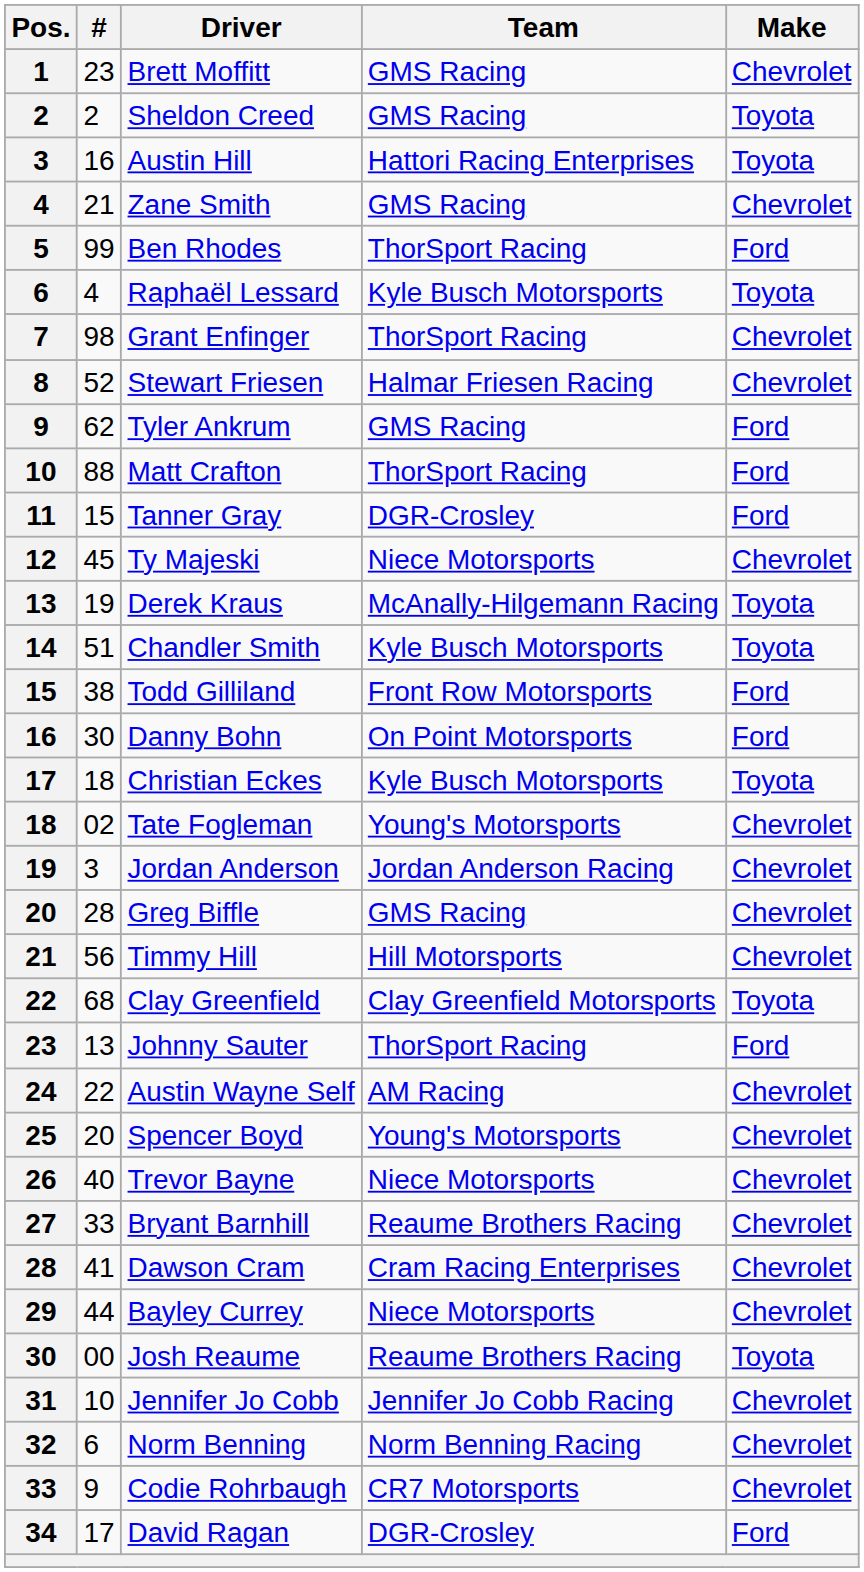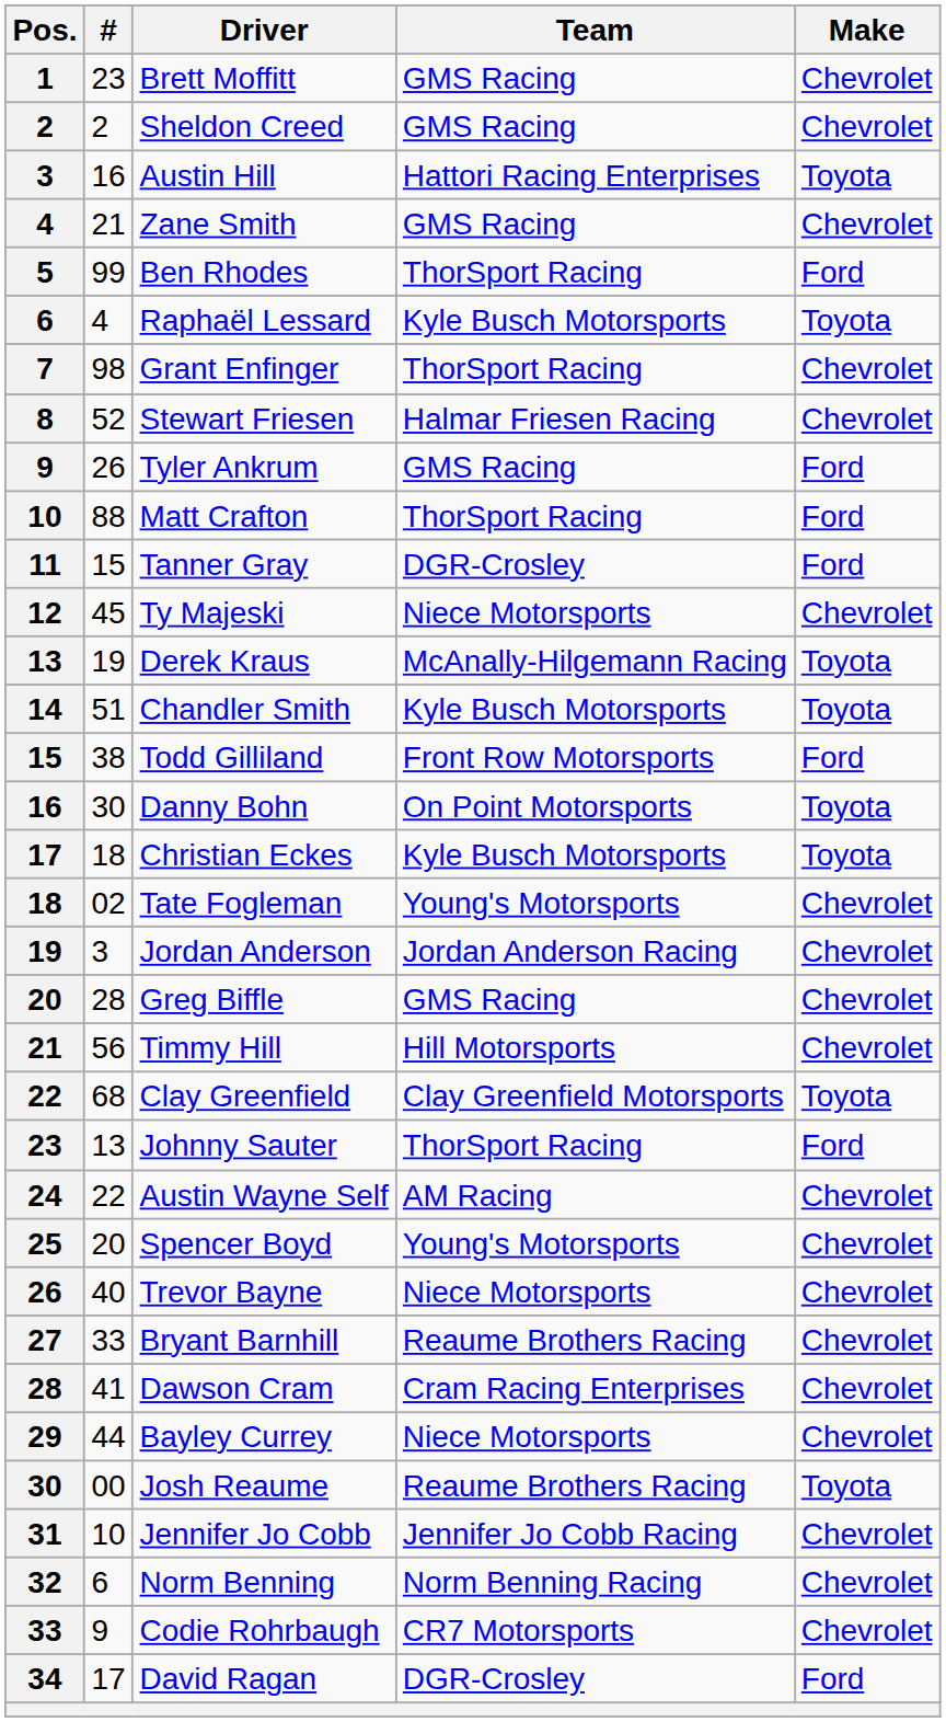 <table class="wikitable" style="font-size:95%">
 <tr>
 <th>Pos.</th>
 <th>#</th>
 <th>Driver</th>
 <th>Team</th>
 <th>Make</th>
 </tr>
 <tr>
 <th>1</th>
 <td>23</td>
 <td><a href='#'>Brett Moffitt</a></td>
 <td><a href='#'>GMS Racing</a></td>
 <td><a href='#'>Chevrolet</a></td>
 </tr>
 <tr>
 <th>2</th>
 <td>2</td>
 <td><a href='#'>Sheldon Creed</a></td>
 <td><a href='#'>GMS Racing</a></td>
-<td><a href='#'>Toyota</a></td>
+<td><a href='#'>Chevrolet</a></td>
 </tr>
 <tr>
 <th>3</th>
 <td>16</td>
 <td><a href='#'>Austin Hill</a></td>
 <td><a href='#'>Hattori Racing Enterprises</a></td>
 <td><a href='#'>Toyota</a></td>
 </tr>
 <tr>
 <th>4</th>
 <td>21</td>
 <td><a href='#'>Zane Smith</a></td>
 <td><a href='#'>GMS Racing</a></td>
 <td><a href='#'>Chevrolet</a></td>
 </tr>
 <tr>
 <th>5</th>
 <td>99</td>
 <td><a href='#'>Ben Rhodes</a></td>
 <td><a href='#'>ThorSport Racing</a></td>
 <td><a href='#'>Ford</a></td>
 </tr>
 <tr>
 <th>6</th>
 <td>4</td>
 <td><a href='#'>Raphaël Lessard</a></td>
 <td><a href='#'>Kyle Busch Motorsports</a></td>
 <td><a href='#'>Toyota</a></td>
 </tr>
 <tr>
 <th>7</th>
 <td>98</td>
 <td><a href='#'>Grant Enfinger</a></td>
 <td><a href='#'>ThorSport Racing</a></td>
 <td><a href='#'>Chevrolet</a></td>
 </tr>
 <tr>
 <th>8</th>
 <td>52</td>
 <td><a href='#'>Stewart Friesen</a></td>
 <td><a href='#'>Halmar Friesen Racing</a></td>
 <td><a href='#'>Chevrolet</a></td>
 </tr>
 <tr>
 <th>9</th>
-<td>62</td>
+<td>26</td>
 <td><a href='#'>Tyler Ankrum</a></td>
 <td><a href='#'>GMS Racing</a></td>
 <td><a href='#'>Ford</a></td>
 </tr>
 <tr>
 <th>10</th>
 <td>88</td>
 <td><a href='#'>Matt Crafton</a></td>
 <td><a href='#'>ThorSport Racing</a></td>
 <td><a href='#'>Ford</a></td>
 </tr>
 <tr>
 <th>11</th>
 <td>15</td>
 <td><a href='#'>Tanner Gray</a></td>
 <td><a href='#'>DGR-Crosley</a></td>
 <td><a href='#'>Ford</a></td>
 </tr>
 <tr>
 <th>12</th>
 <td>45</td>
 <td><a href='#'>Ty Majeski</a></td>
 <td><a href='#'>Niece Motorsports</a></td>
 <td><a href='#'>Chevrolet</a></td>
 </tr>
 <tr>
 <th>13</th>
 <td>19</td>
 <td><a href='#'>Derek Kraus</a></td>
 <td><a href='#'>McAnally-Hilgemann Racing</a></td>
 <td><a href='#'>Toyota</a></td>
 </tr>
 <tr>
 <th>14</th>
 <td>51</td>
 <td><a href='#'>Chandler Smith</a></td>
 <td><a href='#'>Kyle Busch Motorsports</a></td>
 <td><a href='#'>Toyota</a></td>
 </tr>
 <tr>
 <th>15</th>
 <td>38</td>
 <td><a href='#'>Todd Gilliland</a></td>
 <td><a href='#'>Front Row Motorsports</a></td>
 <td><a href='#'>Ford</a></td>
 </tr>
 <tr>
 <th>16</th>
 <td>30</td>
 <td><a href='#'>Danny Bohn</a></td>
 <td><a href='#'>On Point Motorsports</a></td>
-<td><a href='#'>Ford</a></td>
+<td><a href='#'>Toyota</a></td>
 </tr>
 <tr>
 <th>17</th>
 <td>18</td>
 <td><a href='#'>Christian Eckes</a></td>
 <td><a href='#'>Kyle Busch Motorsports</a></td>
 <td><a href='#'>Toyota</a></td>
 </tr>
 <tr>
 <th>18</th>
 <td>02</td>
 <td><a href='#'>Tate Fogleman</a></td>
 <td><a href='#'>Young's Motorsports</a></td>
 <td><a href='#'>Chevrolet</a></td>
 </tr>
 <tr>
 <th>19</th>
 <td>3</td>
 <td><a href='#'>Jordan Anderson</a></td>
 <td><a href='#'>Jordan Anderson Racing</a></td>
 <td><a href='#'>Chevrolet</a></td>
 </tr>
 <tr>
 <th>20</th>
 <td>28</td>
 <td><a href='#'>Greg Biffle</a></td>
 <td><a href='#'>GMS Racing</a></td>
 <td><a href='#'>Chevrolet</a></td>
 </tr>
 <tr>
 <th>21</th>
 <td>56</td>
 <td><a href='#'>Timmy Hill</a></td>
 <td><a href='#'>Hill Motorsports</a></td>
 <td><a href='#'>Chevrolet</a></td>
 </tr>
 <tr>
 <th>22</th>
 <td>68</td>
 <td><a href='#'>Clay Greenfield</a></td>
 <td><a href='#'>Clay Greenfield Motorsports</a></td>
 <td><a href='#'>Toyota</a></td>
 </tr>
 <tr>
 <th>23</th>
 <td>13</td>
 <td><a href='#'>Johnny Sauter</a></td>
 <td><a href='#'>ThorSport Racing</a></td>
 <td><a href='#'>Ford</a></td>
 </tr>
 <tr>
 <th>24</th>
 <td>22</td>
 <td><a href='#'>Austin Wayne Self</a></td>
 <td><a href='#'>AM Racing</a></td>
 <td><a href='#'>Chevrolet</a></td>
 </tr>
 <tr>
 <th>25</th>
 <td>20</td>
 <td><a href='#'>Spencer Boyd</a></td>
 <td><a href='#'>Young's Motorsports</a></td>
 <td><a href='#'>Chevrolet</a></td>
 </tr>
 <tr>
 <th>26</th>
 <td>40</td>
 <td><a href='#'>Trevor Bayne</a></td>
 <td><a href='#'>Niece Motorsports</a></td>
 <td><a href='#'>Chevrolet</a></td>
 </tr>
 <tr>
 <th>27</th>
 <td>33</td>
 <td><a href='#'>Bryant Barnhill</a></td>
 <td><a href='#'>Reaume Brothers Racing</a></td>
 <td><a href='#'>Chevrolet</a></td>
 </tr>
 <tr>
 <th>28</th>
 <td>41</td>
 <td><a href='#'>Dawson Cram</a></td>
 <td><a href='#'>Cram Racing Enterprises</a></td>
 <td><a href='#'>Chevrolet</a></td>
 </tr>
 <tr>
 <th>29</th>
 <td>44</td>
 <td><a href='#'>Bayley Currey</a></td>
 <td><a href='#'>Niece Motorsports</a></td>
 <td><a href='#'>Chevrolet</a></td>
 </tr>
 <tr>
 <th>30</th>
 <td>00</td>
 <td><a href='#'>Josh Reaume</a></td>
 <td><a href='#'>Reaume Brothers Racing</a></td>
 <td><a href='#'>Toyota</a></td>
 </tr>
 <tr>
 <th>31</th>
 <td>10</td>
 <td><a href='#'>Jennifer Jo Cobb</a></td>
 <td><a href='#'>Jennifer Jo Cobb Racing</a></td>
 <td><a href='#'>Chevrolet</a></td>
 </tr>
 <tr>
 <th>32</th>
 <td>6</td>
 <td><a href='#'>Norm Benning</a></td>
 <td><a href='#'>Norm Benning Racing</a></td>
 <td><a href='#'>Chevrolet</a></td>
 </tr>
 <tr>
 <th>33</th>
 <td>9</td>
 <td><a href='#'>Codie Rohrbaugh</a></td>
 <td><a href='#'>CR7 Motorsports</a></td>
 <td><a href='#'>Chevrolet</a></td>
 </tr>
 <tr>
 <th>34</th>
 <td>17</td>
 <td><a href='#'>David Ragan</a></td>
 <td><a href='#'>DGR-Crosley</a></td>
 <td><a href='#'>Ford</a></td>
 </tr>
 <tr>
 <th colspan="5"></th>
 </tr>
 </table>
